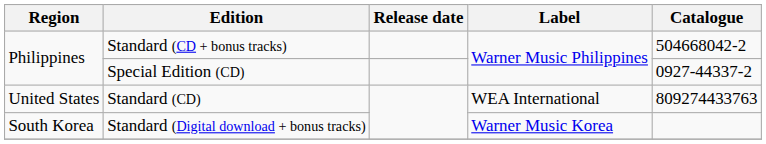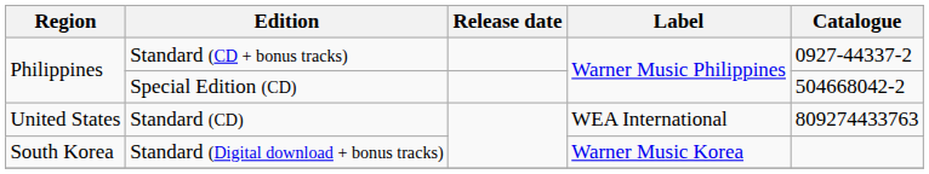 <table class="wikitable">
 <tr>
 <th>Region</th>
 <th>Edition</th>
 <th>Release date</th>
 <th>Label</th>
 <th>Catalogue</th>
 </tr>
 <tr>
 <td rowspan="2">Philippines</td>
 <td>Standard <small>(<a href='#'>CD</a> + bonus tracks)</small></td>
 <td></td>
 <td rowspan="2"><a href='#'>Warner Music Philippines</a></td>
-<td>504668042-2</td>
+<td>0927-44337-2</td>
 </tr>
 <tr>
 <td>Special Edition <small>(CD)</small></td>
 <td></td>
-<td>0927-44337-2</td>
+<td>504668042-2</td>
 </tr>
 <tr>
 <td>United States</td>
 <td>Standard <small>(CD)</small></td>
 <td rowspan="2"></td>
 <td>WEA International</td>
 <td>809274433763</td>
 </tr>
 <tr>
 <td>South Korea</td>
 <td>Standard <small>(<a href='#'>Digital download</a> + bonus tracks)</small></td>
 <td><a href='#'>Warner Music Korea</a></td>
 <td></td>
 </tr>
 <tr>
 </tr>
 </table>
